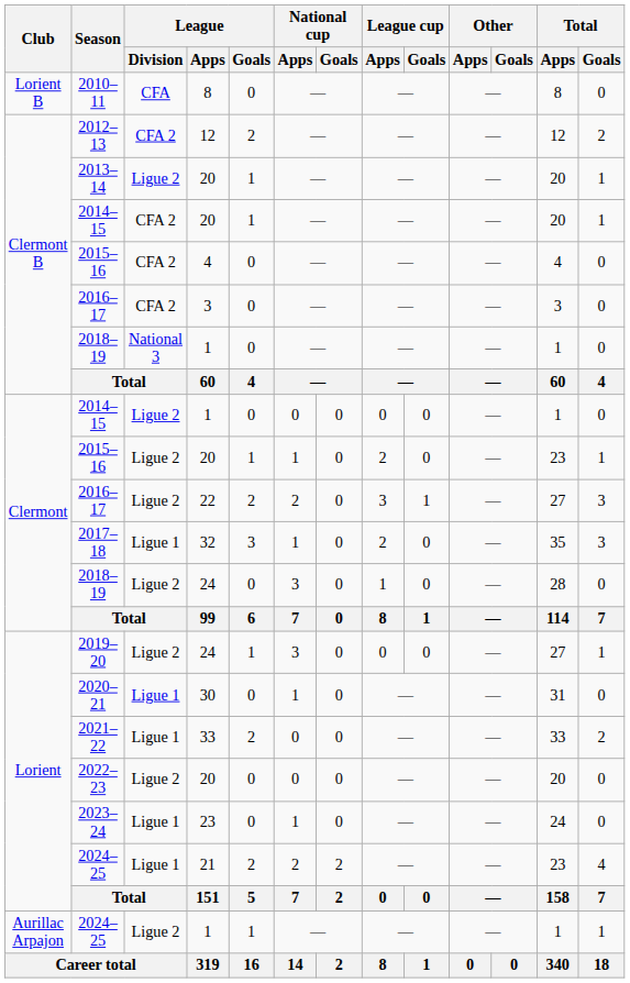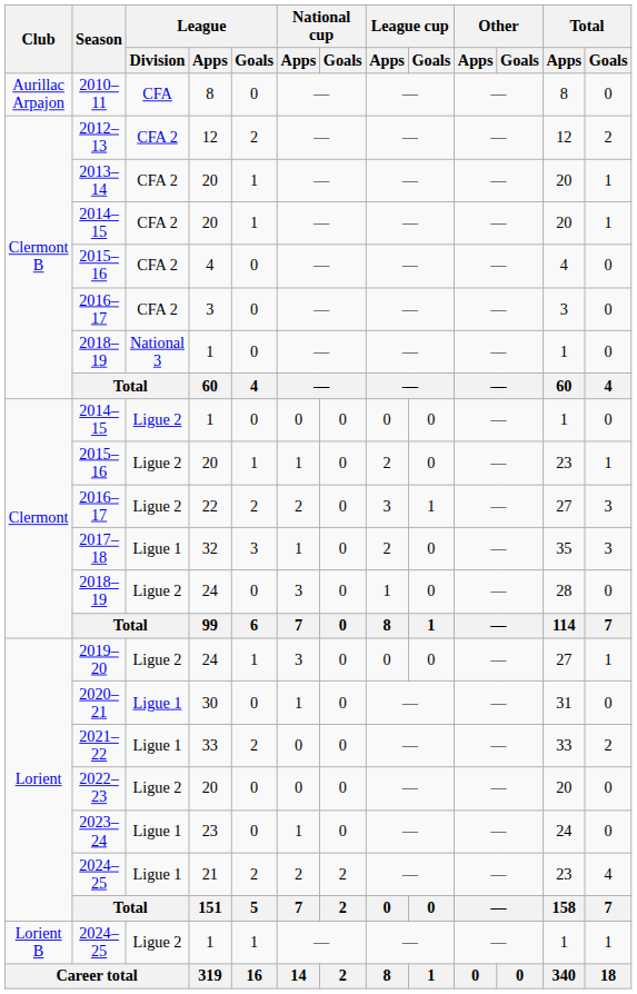 <table class=wikitable style=text-align:center>
 <tr>
 <th rowspan="2">Club</th>
 <th rowspan="2">Season</th>
 <th colspan="3">League</th>
 <th colspan="2">National cup</th>
 <th colspan="2">League cup</th>
 <th colspan="2">Other</th>
 <th colspan="2">Total</th>
 </tr>
 <tr>
 <th>Division</th>
 <th>Apps</th>
 <th>Goals</th>
 <th>Apps</th>
 <th>Goals</th>
 <th>Apps</th>
 <th>Goals</th>
 <th>Apps</th>
 <th>Goals</th>
 <th>Apps</th>
 <th>Goals</th>
 </tr>
 <tr>
-<td><a href='#'>Lorient B</a></td>
+<td><a href='#'>Aurillac Arpajon</a></td>
 <td><a href='#'>2010–11</a></td>
 <td><a href='#'>CFA</a></td>
 <td>8</td>
 <td>0</td>
 <td colspan="2">—</td>
 <td colspan="2">—</td>
 <td colspan="2">—</td>
 <td>8</td>
 <td>0</td>
 </tr>
 <tr>
 <td rowspan=7><a href='#'>Clermont B</a></td>
 <td><a href='#'>2012–13</a></td>
 <td><a href='#'>CFA 2</a></td>
 <td>12</td>
 <td>2</td>
 <td colspan="2">—</td>
 <td colspan="2">—</td>
 <td colspan="2">—</td>
 <td>12</td>
 <td>2</td>
 </tr>
 <tr>
 <td><a href='#'>2013–14</a></td>
-<td><a href='#'>Ligue 2</a></td>
+<td>CFA 2</td>
 <td>20</td>
 <td>1</td>
 <td colspan="2">—</td>
 <td colspan="2">—</td>
 <td colspan="2">—</td>
 <td>20</td>
 <td>1</td>
 </tr>
 <tr>
 <td><a href='#'>2014–15</a></td>
 <td>CFA 2</td>
 <td>20</td>
 <td>1</td>
 <td colspan="2">—</td>
 <td colspan="2">—</td>
 <td colspan="2">—</td>
 <td>20</td>
 <td>1</td>
 </tr>
 <tr>
 <td><a href='#'>2015–16</a></td>
 <td>CFA 2</td>
 <td>4</td>
 <td>0</td>
 <td colspan="2">—</td>
 <td colspan="2">—</td>
 <td colspan="2">—</td>
 <td>4</td>
 <td>0</td>
 </tr>
 <tr>
 <td><a href='#'>2016–17</a></td>
 <td>CFA 2</td>
 <td>3</td>
 <td>0</td>
 <td colspan="2">—</td>
 <td colspan="2">—</td>
 <td colspan="2">—</td>
 <td>3</td>
 <td>0</td>
 </tr>
 <tr>
 <td><a href='#'>2018–19</a></td>
 <td><a href='#'>National 3</a></td>
 <td>1</td>
 <td>0</td>
 <td colspan="2">—</td>
 <td colspan="2">—</td>
 <td colspan="2">—</td>
 <td>1</td>
 <td>0</td>
 </tr>
 <tr>
 <th colspan="2">Total</th>
 <th>60</th>
 <th>4</th>
 <th colspan="2">—</th>
 <th colspan="2">—</th>
 <th colspan="2">—</th>
 <th>60</th>
 <th>4</th>
 </tr>
 <tr>
 <td rowspan=6><a href='#'>Clermont</a></td>
 <td><a href='#'>2014–15</a></td>
 <td><a href='#'>Ligue 2</a></td>
 <td>1</td>
 <td>0</td>
 <td>0</td>
 <td>0</td>
 <td>0</td>
 <td>0</td>
 <td colspan="2">—</td>
 <td>1</td>
 <td>0</td>
 </tr>
 <tr>
 <td><a href='#'>2015–16</a></td>
 <td>Ligue 2</td>
 <td>20</td>
 <td>1</td>
 <td>1</td>
 <td>0</td>
 <td>2</td>
 <td>0</td>
 <td colspan="2">—</td>
 <td>23</td>
 <td>1</td>
 </tr>
 <tr>
 <td><a href='#'>2016–17</a></td>
 <td>Ligue 2</td>
 <td>22</td>
 <td>2</td>
 <td>2</td>
 <td>0</td>
 <td>3</td>
 <td>1</td>
 <td colspan="2">—</td>
 <td>27</td>
 <td>3</td>
 </tr>
 <tr>
 <td><a href='#'>2017–18</a></td>
 <td>Ligue 1</td>
 <td>32</td>
 <td>3</td>
 <td>1</td>
 <td>0</td>
 <td>2</td>
 <td>0</td>
 <td colspan="2">—</td>
 <td>35</td>
 <td>3</td>
 </tr>
 <tr>
 <td><a href='#'>2018–19</a></td>
 <td>Ligue 2</td>
 <td>24</td>
 <td>0</td>
 <td>3</td>
 <td>0</td>
 <td>1</td>
 <td>0</td>
 <td colspan="2">—</td>
 <td>28</td>
 <td>0</td>
 </tr>
 <tr>
 <th colspan="2">Total</th>
 <th>99</th>
 <th>6</th>
 <th>7</th>
 <th>0</th>
 <th>8</th>
 <th>1</th>
 <th colspan="2">—</th>
 <th>114</th>
 <th>7</th>
 </tr>
 <tr>
 <td rowspan="7"><a href='#'>Lorient</a></td>
 <td><a href='#'>2019–20</a></td>
 <td>Ligue 2</td>
 <td>24</td>
 <td>1</td>
 <td>3</td>
 <td>0</td>
 <td>0</td>
 <td>0</td>
 <td colspan="2">—</td>
 <td>27</td>
 <td>1</td>
 </tr>
 <tr>
 <td><a href='#'>2020–21</a></td>
 <td><a href='#'>Ligue 1</a></td>
 <td>30</td>
 <td>0</td>
 <td>1</td>
 <td>0</td>
 <td colspan="2">—</td>
 <td colspan="2">—</td>
 <td>31</td>
 <td>0</td>
 </tr>
 <tr>
 <td><a href='#'>2021–22</a></td>
 <td>Ligue 1</td>
 <td>33</td>
 <td>2</td>
 <td>0</td>
 <td>0</td>
 <td colspan="2">—</td>
 <td colspan="2">—</td>
 <td>33</td>
 <td>2</td>
 </tr>
 <tr>
 <td><a href='#'>2022–23</a></td>
 <td>Ligue 2</td>
 <td>20</td>
 <td>0</td>
 <td>0</td>
 <td>0</td>
 <td colspan="2">—</td>
 <td colspan="2">—</td>
 <td>20</td>
 <td>0</td>
 </tr>
 <tr>
 <td><a href='#'>2023–24</a></td>
 <td>Ligue 1</td>
 <td>23</td>
 <td>0</td>
 <td>1</td>
 <td>0</td>
 <td colspan="2">—</td>
 <td colspan="2">—</td>
 <td>24</td>
 <td>0</td>
 </tr>
 <tr>
 <td><a href='#'>2024–25</a></td>
 <td>Ligue 1</td>
 <td>21</td>
 <td>2</td>
 <td>2</td>
 <td>2</td>
 <td colspan="2">—</td>
 <td colspan="2">—</td>
 <td>23</td>
 <td>4</td>
 </tr>
 <tr>
 <th colspan="2">Total</th>
 <th>151</th>
 <th>5</th>
 <th>7</th>
 <th>2</th>
 <th>0</th>
 <th>0</th>
 <th colspan="2">—</th>
 <th>158</th>
 <th>7</th>
 </tr>
 <tr>
-<td><a href='#'>Aurillac Arpajon</a></td>
+<td><a href='#'>Lorient B</a></td>
 <td><a href='#'>2024–25</a></td>
 <td>Ligue 2</td>
 <td>1</td>
 <td>1</td>
 <td colspan="2">—</td>
 <td colspan="2">—</td>
 <td colspan="2">—</td>
 <td>1</td>
 <td>1</td>
 </tr>
 <tr>
 <th colspan="3">Career total</th>
 <th>319</th>
 <th>16</th>
 <th>14</th>
 <th>2</th>
 <th>8</th>
 <th>1</th>
 <th>0</th>
 <th>0</th>
 <th>340</th>
 <th>18</th>
 </tr>
 </table>
